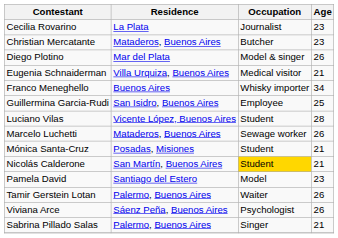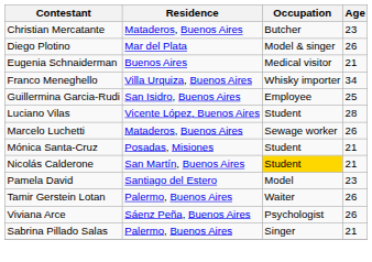 <table class=wikitable>
 <tr>
 <th>Contestant</th>
 <th>Residence</th>
 <th>Occupation</th>
 <th>Age</th>
-</tr>
-<tr>
-<td>Cecilia Rovarino</td>
-<td><a href='#'>La Plata</a></td>
-<td>Journalist</td>
-<td>23</td>
 </tr>
 <tr>
 <td>Christian Mercatante</td>
 <td><a href='#'>Mataderos</a>, <a href='#'>Buenos Aires</a></td>
 <td>Butcher</td>
 <td>23</td>
 </tr>
 <tr>
 <td>Diego Plotino</td>
 <td><a href='#'>Mar del Plata</a></td>
 <td>Model & singer</td>
 <td>26</td>
 </tr>
 <tr>
 <td>Eugenia Schnaiderman</td>
-<td><a href='#'>Villa Urquiza</a>, <a href='#'>Buenos Aires</a></td>
+<td><a href='#'>Buenos Aires</a></td>
 <td>Medical visitor</td>
 <td>21</td>
 </tr>
 <tr>
 <td>Franco Meneghello</td>
-<td><a href='#'>Buenos Aires</a></td>
+<td><a href='#'>Villa Urquiza</a>, <a href='#'>Buenos Aires</a></td>
 <td>Whisky importer</td>
 <td>34</td>
 </tr>
 <tr>
 <td>Guillermina Garcia-Rudi</td>
 <td><a href='#'>San Isidro</a>, <a href='#'>Buenos Aires</a></td>
 <td>Employee</td>
 <td>25</td>
 </tr>
 <tr>
 <td>Luciano Vilas</td>
 <td><a href='#'>Vicente López, Buenos Aires</a></td>
 <td>Student</td>
 <td>28</td>
 </tr>
 <tr>
 <td>Marcelo Luchetti</td>
 <td><a href='#'>Mataderos</a>, <a href='#'>Buenos Aires</a></td>
 <td>Sewage worker</td>
 <td>26</td>
 </tr>
 <tr>
 <td>Mónica Santa-Cruz</td>
 <td><a href='#'>Posadas</a>, <a href='#'>Misiones</a></td>
 <td>Student</td>
 <td>21</td>
 </tr>
 <tr>
 <td>Nicolás Calderone</td>
 <td><a href='#'>San Martín</a>, <a href='#'>Buenos Aires</a></td>
 <td style="background: gold;">Student</td>
 <td>21</td>
 </tr>
 <tr>
 <td>Pamela David</td>
 <td><a href='#'>Santiago del Estero</a></td>
 <td>Model</td>
 <td>23</td>
 </tr>
 <tr>
 <td>Tamir Gerstein Lotan</td>
 <td><a href='#'>Palermo</a>, <a href='#'>Buenos Aires</a></td>
 <td>Waiter</td>
 <td>26</td>
 </tr>
 <tr>
 <td>Viviana Arce</td>
 <td><a href='#'>Sáenz Peña</a>, <a href='#'>Buenos Aires</a></td>
 <td>Psychologist</td>
 <td>26</td>
 </tr>
 <tr>
 <td>Sabrina Pillado Salas</td>
 <td><a href='#'>Palermo</a>, <a href='#'>Buenos Aires</a></td>
 <td>Singer</td>
 <td>21</td>
 </tr>
 <tr>
 </tr>
 </table>
